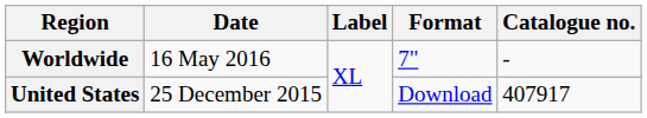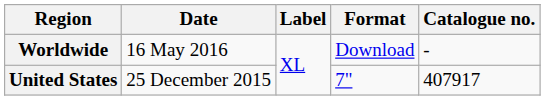 <table class="wikitable plainrowheaders">
 <tr>
 <th scope="col">Region</th>
 <th scope="col">Date</th>
 <th scope="col">Label</th>
 <th scope="col">Format</th>
 <th scope="col">Catalogue no.</th>
 </tr>
 <tr>
 <th scope="row">Worldwide</th>
 <td>16 May 2016</td>
 <td rowspan="2"><a href='#'>XL</a></td>
-<td><a href='#'>7"</a></td>
+<td><a href='#'>Download</a></td>
 <td>-</td>
 </tr>
 <tr>
 <th scope="row">United States</th>
 <td>25 December 2015</td>
-<td><a href='#'>Download</a></td>
+<td><a href='#'>7"</a></td>
 <td>407917</td>
 </tr>
 </table>
